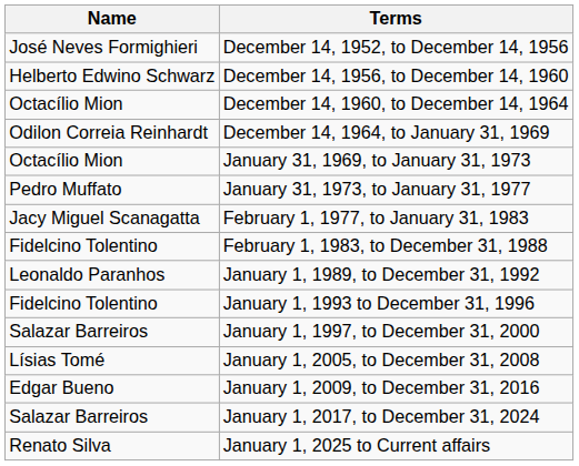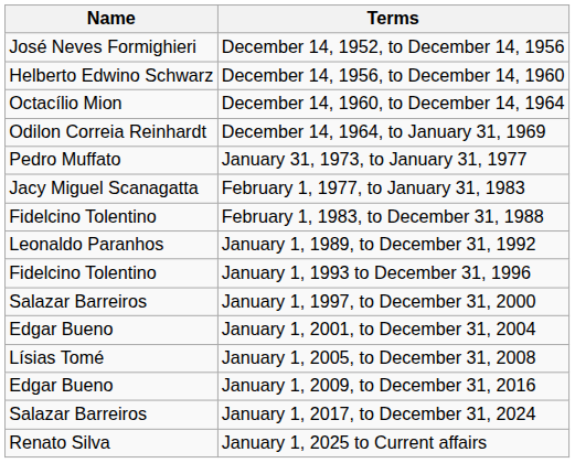 <table class="wikitable">
 <tr>
 <th>Name</th>
 <th>Terms</th>
 </tr>
 <tr>
 <td>José Neves Formighieri</td>
 <td>December 14, 1952, to December 14, 1956</td>
 </tr>
 <tr>
 <td>Helberto Edwino Schwarz</td>
 <td>December 14, 1956, to December 14, 1960</td>
 </tr>
 <tr>
 <td>Octacílio Mion</td>
 <td>December 14, 1960, to December 14, 1964</td>
 </tr>
 <tr>
 <td>Odilon Correia Reinhardt</td>
 <td>December 14, 1964, to January 31, 1969</td>
-</tr>
-<tr>
-<td>Octacílio Mion</td>
-<td>January 31, 1969, to January 31, 1973</td>
 </tr>
 <tr>
 <td>Pedro Muffato</td>
 <td>January 31, 1973, to January 31, 1977</td>
 </tr>
 <tr>
 <td>Jacy Miguel Scanagatta</td>
 <td>February 1, 1977, to January 31, 1983</td>
 </tr>
 <tr>
 <td>Fidelcino Tolentino</td>
 <td>February 1, 1983, to December 31, 1988</td>
 </tr>
 <tr>
 <td>Leonaldo Paranhos</td>
 <td>January 1, 1989, to December 31, 1992</td>
 </tr>
 <tr>
 <td>Fidelcino Tolentino</td>
 <td>January 1, 1993 to December 31, 1996</td>
 </tr>
 <tr>
 <td>Salazar Barreiros</td>
 <td>January 1, 1997, to December 31, 2000</td>
 </tr>
 <tr>
+<td>Edgar Bueno</td>
+<td>January 1, 2001, to December 31, 2004</td>
+</tr>
+<tr>
 <td>Lísias Tomé</td>
 <td>January 1, 2005, to December 31, 2008</td>
 </tr>
 <tr>
 <td>Edgar Bueno</td>
 <td>January 1, 2009, to December 31, 2016</td>
 </tr>
 <tr>
 <td>Salazar Barreiros</td>
 <td>January 1, 2017, to December 31, 2024</td>
 </tr>
 <tr>
 <td>Renato Silva</td>
 <td>January 1, 2025 to Current affairs</td>
 </tr>
 </table>
